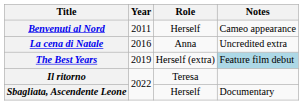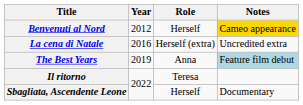 <table class="wikitable plainrowheaders" style="text-align:center;">
 <tr>
 <th>Title</th>
 <th>Year</th>
 <th>Role</th>
 <th>Notes</th>
 </tr>
 <tr>
 <th scope="row"><em><a href='#'>Benvenuti al Nord</a></em></th>
-<td>2011</td>
+<td>2012</td>
 <td>Herself</td>
-<td style="text-align:left">Cameo appearance</td>
+<td style="background: gold; text-align:left">Cameo appearance</td>
 </tr>
 <tr>
 <th scope="row"><em><a href='#'>La cena di Natale</a></em></th>
 <td>2016</td>
-<td>Anna</td>
+<td>Herself (extra)</td>
 <td style="text-align:left">Uncredited extra</td>
 </tr>
 <tr>
 <th scope="row"><em><a href='#'>The Best Years</a></em></th>
 <td>2019</td>
-<td>Herself (extra)</td>
+<td>Anna</td>
 <td style="background: lightblue; text-align:left">Feature film debut</td>
 </tr>
 <tr>
 <th scope="row"><em>Il ritorno</em></th>
 <td rowspan="2">2022</td>
 <td>Teresa</td>
 <td></td>
 </tr>
 <tr>
 <th scope="row"><em>Sbagliata, Ascendente Leone</em></th>
 <td>Herself</td>
 <td style="text-align:left">Documentary</td>
 </tr>
 </table>
